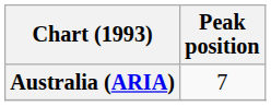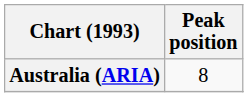 <table class="wikitable sortable plainrowheaders" style="text-align:center">
 <tr>
 <th>Chart (1993)</th>
 <th>Peak<br>position</th>
 </tr>
 <tr>
 <th scope="row">Australia (<a href='#'>ARIA</a>)</th>
-<td>7</td>
+<td>8</td>
 </tr>
 <tr>
 </tr>
 <tr>
 </tr>
 <tr>
 </tr>
 <tr>
 </tr>
 </table>
